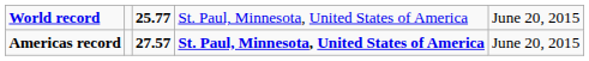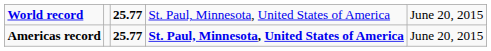 <table class="wikitable">
 <tr>
 <td><strong><a href='#'>World record</a></strong></td>
 <td></td>
 <td><strong>25.77</strong></td>
 <td><a href='#'>St. Paul, Minnesota</a>, <a href='#'>United States of America</a></td>
 <td>June 20, 2015</td>
 </tr>
 <tr>
 <td><strong>Americas record</strong></td>
 <td></td>
-<td><strong>27.57</strong></td>
+<td><strong>25.77</strong></td>
 <td><strong><a href='#'>St. Paul, Minnesota</a>, <a href='#'>United States of America</a></strong></td>
 <td>June 20, 2015</td>
 </tr>
 </table>
